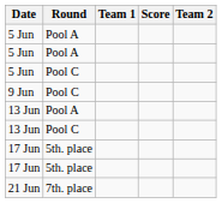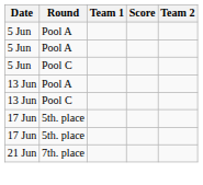 <table class="wikitable" style="text-align:">
 <tr>
 <th>Date</th>
 <th>Round</th>
 <th width= px>Team 1</th>
 <th>Score</th>
 <th width= px>Team 2</th>
 </tr>
 <tr>
 <td>5 Jun</td>
 <td>Pool A</td>
 <td></td>
 <td></td>
 <td></td>
 </tr>
 <tr>
 <td>5 Jun</td>
 <td>Pool A</td>
 <td></td>
 <td></td>
 <td></td>
 </tr>
 <tr>
 <td>5 Jun</td>
-<td>Pool C</td>
-<td></td>
-<td></td>
-<td></td>
-</tr>
-<tr>
-<td>9 Jun</td>
 <td>Pool C</td>
 <td></td>
 <td></td>
 <td></td>
 </tr>
 <tr>
 <td>13 Jun</td>
 <td>Pool A</td>
 <td></td>
 <td></td>
 <td></td>
 </tr>
 <tr>
 <td>13 Jun</td>
 <td>Pool C</td>
 <td></td>
 <td></td>
 <td></td>
 </tr>
 <tr>
 <td>17 Jun</td>
 <td>5th. place</td>
 <td></td>
 <td></td>
 <td></td>
 </tr>
 <tr>
 <td>17 Jun</td>
 <td>5th. place</td>
 <td></td>
 <td></td>
 <td></td>
 </tr>
 <tr>
 <td>21 Jun</td>
 <td>7th. place</td>
 <td></td>
 <td></td>
 <td></td>
 </tr>
 </table>
